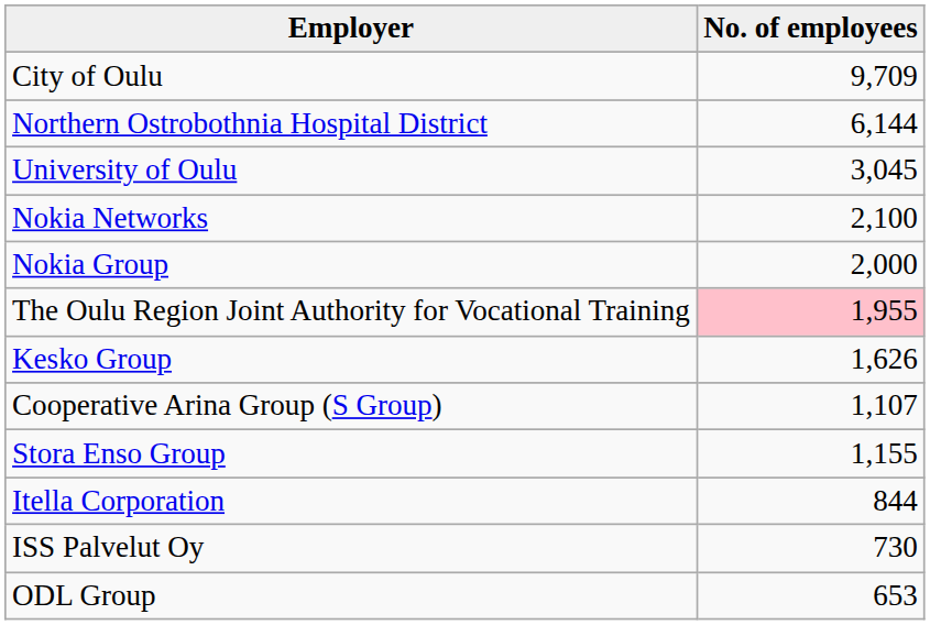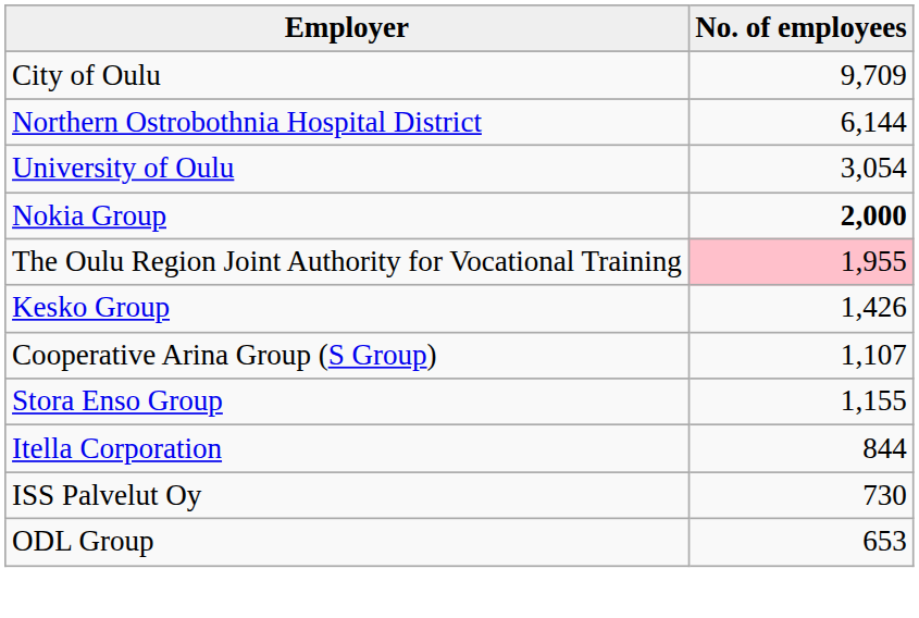 <table class="wikitable">
 <tr>
 <th style="background:#efefef;">Employer</th>
 <th style="background:#efefef;">No. of employees</th>
 </tr>
 <tr>
 <td>City of Oulu</td>
 <td style="text-align: right;">9,709</td>
 </tr>
 <tr>
 <td><a href='#'>Northern Ostrobothnia Hospital District</a></td>
 <td style="text-align: right;">6,144</td>
 </tr>
 <tr>
 <td><a href='#'>University of Oulu</a></td>
-<td style="text-align: right;">3,045</td>
-</tr>
-<tr>
-<td><a href='#'>Nokia Networks</a></td>
-<td style="text-align: right;">2,100</td>
+<td style="text-align: right;">3,054</td>
 </tr>
 <tr>
 <td><a href='#'>Nokia Group</a></td>
-<td style="text-align: right;">2,000</td>
+<td style="text-align: right;"><strong>2,000</strong></td>
 </tr>
 <tr>
 <td>The Oulu Region Joint Authority for Vocational Training</td>
 <td style="background: pink; text-align: right;">1,955</td>
 </tr>
 <tr>
 <td><a href='#'>Kesko Group</a></td>
-<td style="text-align: right;">1,626</td>
+<td style="text-align: right;">1,426</td>
 </tr>
 <tr>
 <td>Cooperative Arina Group (<a href='#'>S Group</a>)</td>
 <td style="text-align: right;">1,107</td>
 </tr>
 <tr>
 <td><a href='#'>Stora Enso Group</a></td>
 <td style="text-align: right;">1,155</td>
 </tr>
 <tr>
 <td><a href='#'>Itella Corporation</a></td>
 <td style="text-align: right;">844</td>
 </tr>
 <tr>
 <td>ISS Palvelut Oy</td>
 <td style="text-align: right;">730</td>
 </tr>
 <tr>
 <td>ODL Group</td>
 <td style="text-align: right;">653</td>
 </tr>
 </table>
